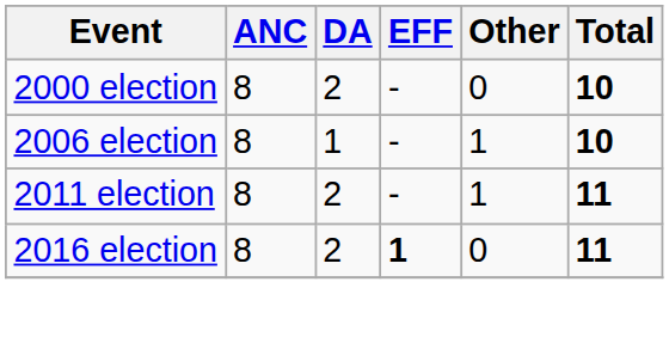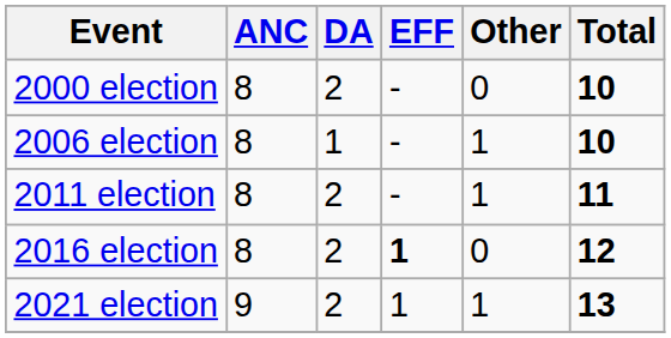 <table class="wikitable">
 <tr>
 <th>Event</th>
 <th><a href='#'>ANC</a></th>
 <th><a href='#'>DA</a></th>
 <th><a href='#'>EFF</a></th>
 <th>Other</th>
 <th>Total</th>
 </tr>
 <tr>
 <td><a href='#'>2000 election</a></td>
 <td>8</td>
 <td>2</td>
 <td>-</td>
 <td>0</td>
 <td><strong>10</strong></td>
 </tr>
 <tr>
 <td><a href='#'>2006 election</a></td>
 <td>8</td>
 <td>1</td>
 <td>-</td>
 <td>1</td>
 <td><strong>10</strong></td>
 </tr>
 <tr>
 <td><a href='#'>2011 election</a></td>
 <td>8</td>
 <td>2</td>
 <td>-</td>
 <td>1</td>
 <td><strong>11</strong></td>
 </tr>
 <tr>
 <td><a href='#'>2016 election</a></td>
 <td>8</td>
 <td>2</td>
 <td><strong>1</strong></td>
 <td>0</td>
-<td><strong>11</strong></td>
+<td><strong>12</strong></td>
+</tr>
+<tr>
+<td><a href='#'>2021 election</a></td>
+<td>9</td>
+<td>2</td>
+<td>1</td>
+<td>1</td>
+<td><strong>13</strong></td>
 </tr>
 <tr>
 </tr>
 </table>
